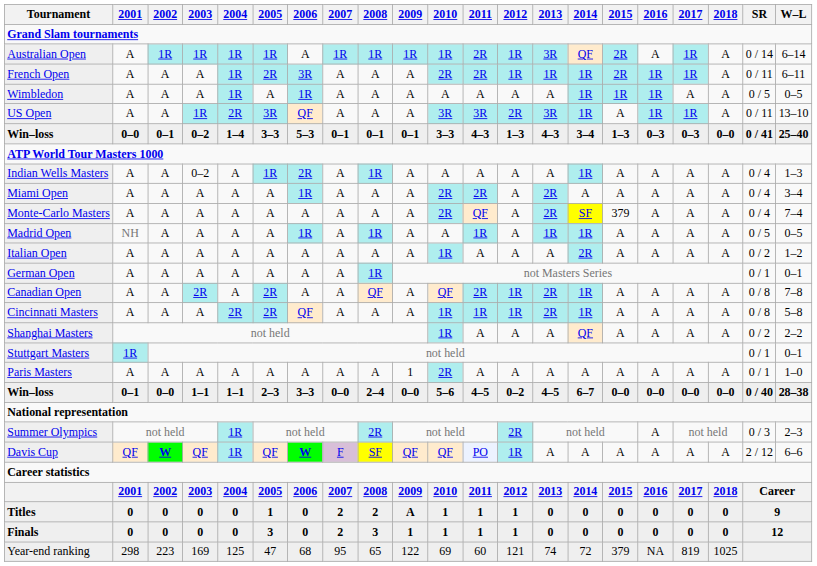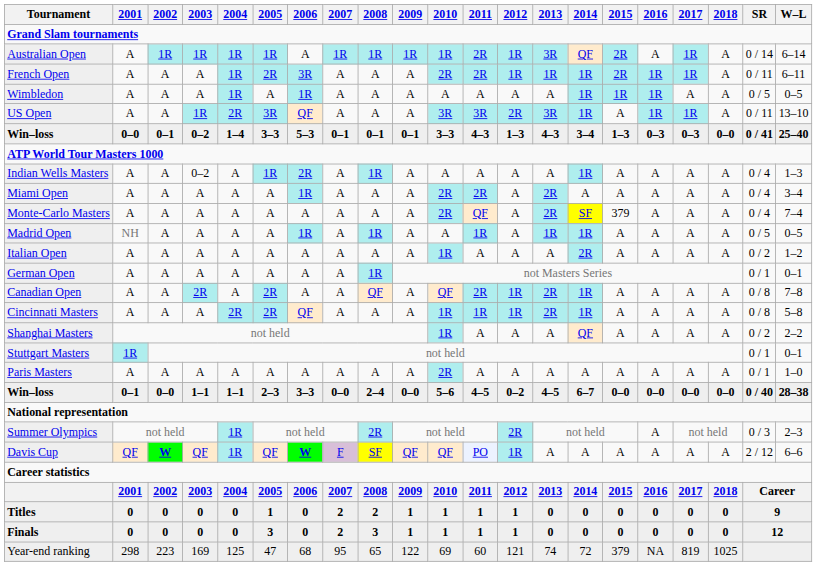 <table class=wikitable style=text-align:center;font-size:89%>
 <tr>
 <th>Tournament</th>
 <th width=35><a href='#'>2001</a></th>
 <th width=35><a href='#'>2002</a></th>
 <th width=35><a href='#'>2003</a></th>
 <th width=35><a href='#'>2004</a></th>
 <th width=35><a href='#'>2005</a></th>
 <th width=35><a href='#'>2006</a></th>
 <th width=35><a href='#'>2007</a></th>
 <th width=35><a href='#'>2008</a></th>
 <th width=35><a href='#'>2009</a></th>
 <th width=35><a href='#'>2010</a></th>
 <th width=35><a href='#'>2011</a></th>
 <th width=35><a href='#'>2012</a></th>
 <th width=35><a href='#'>2013</a></th>
 <th width=35><a href='#'>2014</a></th>
 <th width=35><a href='#'>2015</a></th>
 <th width=35><a href='#'>2016</a></th>
 <th width=35><a href='#'>2017</a></th>
 <th width=35><a href='#'>2018</a></th>
 <th>SR</th>
 <th>W–L</th>
 </tr>
 <tr>
 <td colspan="21" align="left"><strong><a href='#'>Grand Slam tournaments</a></strong></td>
 </tr>
 <tr>
 <td bgcolor=efefef align=left><a href='#'>Australian Open</a></td>
 <td>A</td>
 <td bgcolor=afeeee><a href='#'>1R</a></td>
 <td bgcolor=afeeee><a href='#'>1R</a></td>
 <td bgcolor=afeeee><a href='#'>1R</a></td>
 <td bgcolor=afeeee><a href='#'>1R</a></td>
 <td>A</td>
 <td bgcolor=afeeee><a href='#'>1R</a></td>
 <td bgcolor=afeeee><a href='#'>1R</a></td>
 <td bgcolor=afeeee><a href='#'>1R</a></td>
 <td bgcolor=afeeee><a href='#'>1R</a></td>
 <td bgcolor=afeeee><a href='#'>2R</a></td>
 <td bgcolor=afeeee><a href='#'>1R</a></td>
 <td bgcolor=afeeee><a href='#'>3R</a></td>
 <td bgcolor=ffebcd><a href='#'>QF</a></td>
 <td bgcolor=afeeee><a href='#'>2R</a></td>
 <td>A</td>
 <td bgcolor=afeeee><a href='#'>1R</a></td>
 <td>A</td>
 <td>0 / 14</td>
 <td>6–14</td>
 </tr>
 <tr>
 <td bgcolor=efefef align=left><a href='#'>French Open</a></td>
 <td>A</td>
 <td>A</td>
 <td>A</td>
 <td bgcolor=afeeee><a href='#'>1R</a></td>
 <td bgcolor=afeeee><a href='#'>2R</a></td>
 <td bgcolor=afeeee><a href='#'>3R</a></td>
 <td>A</td>
 <td>A</td>
 <td>A</td>
 <td bgcolor=afeeee><a href='#'>2R</a></td>
 <td bgcolor=afeeee><a href='#'>2R</a></td>
 <td bgcolor=afeeee><a href='#'>1R</a></td>
 <td bgcolor=afeeee><a href='#'>1R</a></td>
 <td bgcolor=afeeee><a href='#'>1R</a></td>
 <td bgcolor=afeeee><a href='#'>2R</a></td>
 <td bgcolor=afeeee><a href='#'>1R</a></td>
 <td bgcolor=afeeee><a href='#'>1R</a></td>
 <td>A</td>
 <td>0 / 11</td>
 <td>6–11</td>
 </tr>
 <tr>
 <td bgcolor=efefef align=left><a href='#'>Wimbledon</a></td>
 <td>A</td>
 <td>A</td>
 <td>A</td>
 <td bgcolor=afeeee><a href='#'>1R</a></td>
 <td>A</td>
 <td bgcolor=afeeee><a href='#'>1R</a></td>
 <td>A</td>
 <td>A</td>
 <td>A</td>
 <td>A</td>
 <td>A</td>
 <td>A</td>
 <td>A</td>
 <td bgcolor=afeeee><a href='#'>1R</a></td>
 <td bgcolor=afeeee><a href='#'>1R</a></td>
 <td bgcolor=afeeee><a href='#'>1R</a></td>
 <td>A</td>
 <td>A</td>
 <td>0 / 5</td>
 <td>0–5</td>
 </tr>
 <tr>
 <td bgcolor=efefef align=left><a href='#'>US Open</a></td>
 <td>A</td>
 <td>A</td>
 <td bgcolor=afeeee><a href='#'>1R</a></td>
 <td bgcolor=afeeee><a href='#'>2R</a></td>
 <td bgcolor=afeeee><a href='#'>3R</a></td>
 <td bgcolor=ffebcd><a href='#'>QF</a></td>
 <td>A</td>
 <td>A</td>
 <td>A</td>
 <td bgcolor=afeeee><a href='#'>3R</a></td>
 <td bgcolor=afeeee><a href='#'>3R</a></td>
 <td bgcolor=afeeee><a href='#'>2R</a></td>
 <td bgcolor=afeeee><a href='#'>3R</a></td>
 <td bgcolor=afeeee><a href='#'>1R</a></td>
 <td>A</td>
 <td bgcolor=afeeee><a href='#'>1R</a></td>
 <td bgcolor=afeeee><a href='#'>1R</a></td>
 <td>A</td>
 <td>0 / 11</td>
 <td>13–10</td>
 </tr>
 <tr style="font-weight:bold; background:#efefef;">
 <td style=text-align:left>Win–loss</td>
 <td>0–0</td>
 <td>0–1</td>
 <td>0–2</td>
 <td>1–4</td>
 <td>3–3</td>
 <td>5–3</td>
 <td>0–1</td>
 <td>0–1</td>
 <td>0–1</td>
 <td>3–3</td>
 <td>4–3</td>
 <td>1–3</td>
 <td>4–3</td>
 <td>3–4</td>
 <td>1–3</td>
 <td>0–3</td>
 <td>0–3</td>
 <td>0–0</td>
 <td>0 / 41</td>
 <td>25–40</td>
 </tr>
 <tr>
 <td colspan="21" align="left"><strong><a href='#'>ATP World Tour Masters 1000</a></strong></td>
 </tr>
 <tr>
 <td bgcolor=efefef align=left><a href='#'>Indian Wells Masters</a></td>
 <td>A</td>
 <td>A</td>
 <td>0–2</td>
 <td>A</td>
 <td bgcolor=afeeee><a href='#'>1R</a></td>
 <td bgcolor=afeeee><a href='#'>2R</a></td>
 <td>A</td>
 <td bgcolor=afeeee><a href='#'>1R</a></td>
 <td>A</td>
 <td>A</td>
 <td>A</td>
 <td>A</td>
 <td>A</td>
 <td bgcolor=afeeee><a href='#'>1R</a></td>
 <td>A</td>
 <td>A</td>
 <td>A</td>
 <td>A</td>
 <td>0 / 4</td>
 <td>1–3</td>
 </tr>
 <tr>
 <td bgcolor=efefef align=left><a href='#'>Miami Open</a></td>
 <td>A</td>
 <td>A</td>
 <td>A</td>
 <td>A</td>
 <td>A</td>
 <td bgcolor=afeeee><a href='#'>1R</a></td>
 <td>A</td>
 <td>A</td>
 <td>A</td>
 <td bgcolor=afeeee><a href='#'>2R</a></td>
 <td bgcolor=afeeee><a href='#'>2R</a></td>
 <td>A</td>
 <td bgcolor=afeeee><a href='#'>2R</a></td>
 <td>A</td>
 <td>A</td>
 <td>A</td>
 <td>A</td>
 <td>A</td>
 <td>0 / 4</td>
 <td>3–4</td>
 </tr>
 <tr>
 <td bgcolor=efefef align=left><a href='#'>Monte-Carlo Masters</a></td>
 <td>A</td>
 <td>A</td>
 <td>A</td>
 <td>A</td>
 <td>A</td>
 <td>A</td>
 <td>A</td>
 <td>A</td>
 <td>A</td>
 <td bgcolor=afeeee><a href='#'>2R</a></td>
 <td bgcolor=ffebcd><a href='#'>QF</a></td>
 <td>A</td>
 <td bgcolor=afeeee><a href='#'>2R</a></td>
 <td bgcolor=yellow><a href='#'>SF</a></td>
 <td>379</td>
 <td>A</td>
 <td>A</td>
 <td>A</td>
 <td>0 / 4</td>
 <td>7–4</td>
 </tr>
 <tr>
 <td bgcolor=efefef align=left><a href='#'>Madrid Open</a></td>
 <td style=color:#767676>NH</td>
 <td>A</td>
 <td>A</td>
 <td>A</td>
 <td>A</td>
 <td bgcolor=afeeee><a href='#'>1R</a></td>
 <td>A</td>
 <td bgcolor=afeeee><a href='#'>1R</a></td>
 <td>A</td>
 <td>A</td>
 <td bgcolor=afeeee><a href='#'>1R</a></td>
 <td>A</td>
 <td bgcolor=afeeee><a href='#'>1R</a></td>
 <td bgcolor=afeeee><a href='#'>1R</a></td>
 <td>A</td>
 <td>A</td>
 <td>A</td>
 <td>A</td>
 <td>0 / 5</td>
 <td>0–5</td>
 </tr>
 <tr>
 <td bgcolor=efefef align=left><a href='#'>Italian Open</a></td>
 <td>A</td>
 <td>A</td>
 <td>A</td>
 <td>A</td>
 <td>A</td>
 <td>A</td>
 <td>A</td>
 <td>A</td>
 <td>A</td>
 <td bgcolor=afeeee><a href='#'>1R</a></td>
 <td>A</td>
 <td>A</td>
 <td>A</td>
 <td bgcolor=afeeee><a href='#'>2R</a></td>
 <td>A</td>
 <td>A</td>
 <td>A</td>
 <td>A</td>
 <td>0 / 2</td>
 <td>1–2</td>
 </tr>
 <tr>
 <td bgcolor=efefef align=left><a href='#'>German Open</a></td>
 <td>A</td>
 <td>A</td>
 <td>A</td>
 <td>A</td>
 <td>A</td>
 <td>A</td>
 <td>A</td>
 <td bgcolor=afeeee><a href='#'>1R</a></td>
 <td colspan="10" style="color:#767676">not Masters Series</td>
 <td>0 / 1</td>
 <td>0–1</td>
 </tr>
 <tr>
 <td bgcolor=efefef align=left><a href='#'>Canadian Open</a></td>
 <td>A</td>
 <td>A</td>
 <td bgcolor=afeeee><a href='#'>2R</a></td>
 <td>A</td>
 <td bgcolor=afeeee><a href='#'>2R</a></td>
 <td>A</td>
 <td>A</td>
 <td bgcolor=ffebcd><a href='#'>QF</a></td>
 <td>A</td>
 <td bgcolor=ffebcd><a href='#'>QF</a></td>
 <td bgcolor=afeeee><a href='#'>2R</a></td>
 <td bgcolor=afeeee><a href='#'>1R</a></td>
 <td bgcolor=afeeee><a href='#'>2R</a></td>
 <td bgcolor=afeeee><a href='#'>1R</a></td>
 <td>A</td>
 <td>A</td>
 <td>A</td>
 <td>A</td>
 <td>0 / 8</td>
 <td>7–8</td>
 </tr>
 <tr>
 <td bgcolor=efefef align=left><a href='#'>Cincinnati Masters</a></td>
 <td>A</td>
 <td>A</td>
 <td>A</td>
 <td bgcolor=afeeee><a href='#'>2R</a></td>
 <td bgcolor=afeeee><a href='#'>2R</a></td>
 <td bgcolor=ffebcd><a href='#'>QF</a></td>
 <td>A</td>
 <td>A</td>
 <td>A</td>
 <td bgcolor=afeeee><a href='#'>1R</a></td>
 <td bgcolor=afeeee><a href='#'>1R</a></td>
 <td bgcolor=afeeee><a href='#'>1R</a></td>
 <td bgcolor=afeeee><a href='#'>2R</a></td>
 <td bgcolor=afeeee><a href='#'>1R</a></td>
 <td>A</td>
 <td>A</td>
 <td>A</td>
 <td>A</td>
 <td>0 / 8</td>
 <td>5–8</td>
 </tr>
 <tr>
 <td bgcolor=efefef align=left><a href='#'>Shanghai Masters</a></td>
 <td colspan=9 style=color:#767676>not held</td>
 <td bgcolor=afeeee><a href='#'>1R</a></td>
 <td>A</td>
 <td>A</td>
 <td>A</td>
 <td bgcolor=ffebcd><a href='#'>QF</a></td>
 <td>A</td>
 <td>A</td>
 <td>A</td>
 <td>A</td>
 <td>0 / 2</td>
 <td>2–2</td>
 </tr>
 <tr>
 <td bgcolor=efefef align=left><a href='#'>Stuttgart Masters</a></td>
 <td bgcolor=afeeee><a href='#'>1R</a></td>
 <td colspan="17" style="color:#767676">not held</td>
 <td>0 / 1</td>
 <td>0–1</td>
 </tr>
 <tr>
 <td bgcolor=efefef align=left><a href='#'>Paris Masters</a></td>
 <td>A</td>
 <td>A</td>
 <td>A</td>
 <td>A</td>
 <td>A</td>
 <td>A</td>
 <td>A</td>
 <td>A</td>
-<td>1</td>
+<td>A</td>
 <td bgcolor=afeeee><a href='#'>2R</a></td>
 <td>A</td>
 <td>A</td>
 <td>A</td>
 <td>A</td>
 <td>A</td>
 <td>A</td>
 <td>A</td>
 <td>A</td>
 <td>0 / 1</td>
 <td>1–0</td>
 </tr>
 <tr style="font-weight:bold; background:#efefef;">
 <td style=text-align:left>Win–loss</td>
 <td>0–1</td>
 <td>0–0</td>
 <td>1–1</td>
 <td>1–1</td>
 <td>2–3</td>
 <td>3–3</td>
 <td>0–0</td>
 <td>2–4</td>
 <td>0–0</td>
 <td>5–6</td>
 <td>4–5</td>
 <td>0–2</td>
 <td>4–5</td>
 <td>6–7</td>
 <td>0–0</td>
 <td>0–0</td>
 <td>0–0</td>
 <td>0–0</td>
 <td>0 / 40</td>
 <td>28–38</td>
 </tr>
 <tr>
 <td colspan="21" align="left"><strong>National representation</strong></td>
 </tr>
 <tr>
 <td bgcolor=efefef align=left><a href='#'>Summer Olympics</a></td>
 <td colspan=3 style=color:#767676>not held</td>
 <td bgcolor=afeeee><a href='#'>1R</a></td>
 <td colspan=3 style=color:#767676>not held</td>
 <td bgcolor=afeeee><a href='#'>2R</a></td>
 <td colspan=3 style=color:#767676>not held</td>
 <td bgcolor=afeeee><a href='#'>2R</a></td>
 <td colspan=3 style=color:#767676>not held</td>
 <td>A</td>
 <td colspan=2 style=color:#767676>not held</td>
 <td>0 / 3</td>
 <td>2–3</td>
 </tr>
 <tr>
 <td bgcolor=EFEFEF align=left><a href='#'>Davis Cup</a></td>
 <td bgcolor=ffebcd><a href='#'>QF</a></td>
 <td bgcolor=lime><a href='#'><strong>W</strong></a></td>
 <td bgcolor=ffebcd><a href='#'>QF</a></td>
 <td bgcolor=afeeee><a href='#'>1R</a></td>
 <td bgcolor=ffebcd><a href='#'>QF</a></td>
 <td bgcolor=lime><a href='#'><strong>W</strong></a></td>
 <td bgcolor=thistle><a href='#'>F</a></td>
 <td bgcolor=yellow><a href='#'>SF</a></td>
 <td bgcolor=ffebcd><a href='#'>QF</a></td>
 <td bgcolor=ffebcd><a href='#'>QF</a></td>
 <td bgcolor=ecf2ff><a href='#'>PO</a></td>
 <td bgcolor=afeeee><a href='#'>1R</a></td>
 <td>A</td>
 <td>A</td>
 <td>A</td>
 <td>A</td>
 <td>A</td>
 <td>A</td>
 <td>2 / 12</td>
 <td>6–6</td>
 </tr>
 <tr>
 <td colspan="21" align="left"><strong>Career statistics</strong></td>
 </tr>
 <tr>
 <th></th>
 <th width=35><a href='#'>2001</a></th>
 <th width=35><a href='#'>2002</a></th>
 <th width=35><a href='#'>2003</a></th>
 <th width=35><a href='#'>2004</a></th>
 <th width=35><a href='#'>2005</a></th>
 <th width=35><a href='#'>2006</a></th>
 <th width=35><a href='#'>2007</a></th>
 <th width=35><a href='#'>2008</a></th>
 <th width=35><a href='#'>2009</a></th>
 <th width=35><a href='#'>2010</a></th>
 <th width=35><a href='#'>2011</a></th>
 <th width=35><a href='#'>2012</a></th>
 <th width=35><a href='#'>2013</a></th>
 <th width=35><a href='#'>2014</a></th>
 <th width=35><a href='#'>2015</a></th>
 <th width=35><a href='#'>2016</a></th>
 <th width=35><a href='#'>2017</a></th>
 <th width=35><a href='#'>2018</a></th>
 <th colspan=2>Career</th>
 </tr>
 <tr style="font-weight:bold; background:#efefef;">
 <td style=text-align:left>Titles</td>
 <td>0</td>
 <td>0</td>
 <td>0</td>
 <td>0</td>
 <td>1</td>
 <td>0</td>
 <td>2</td>
 <td>2</td>
-<td>A</td>
+<td>1</td>
 <td>1</td>
 <td>1</td>
 <td>1</td>
 <td>0</td>
 <td>0</td>
 <td>0</td>
 <td>0</td>
 <td>0</td>
 <td>0</td>
 <td colspan=2>9</td>
 </tr>
 <tr style="font-weight:bold; background:#efefef;">
 <td style=text-align:left>Finals</td>
 <td>0</td>
 <td>0</td>
 <td>0</td>
 <td>0</td>
 <td>3</td>
 <td>0</td>
 <td>2</td>
 <td>3</td>
 <td>1</td>
 <td>1</td>
 <td>1</td>
 <td>1</td>
 <td>0</td>
 <td>0</td>
 <td>0</td>
 <td>0</td>
 <td>0</td>
 <td>0</td>
 <td colspan=2>12</td>
 </tr>
 <tr bgcolor=efefef>
 <td align=left>Year-end ranking</td>
 <td>298</td>
 <td>223</td>
 <td>169</td>
 <td>125</td>
 <td>47</td>
 <td>68</td>
 <td>95</td>
 <td>65</td>
 <td>122</td>
 <td>69</td>
 <td>60</td>
 <td>121</td>
 <td>74</td>
 <td>72</td>
 <td>379</td>
 <td>NA</td>
 <td>819</td>
 <td>1025</td>
 <td colspan=2></td>
 </tr>
 </table>
